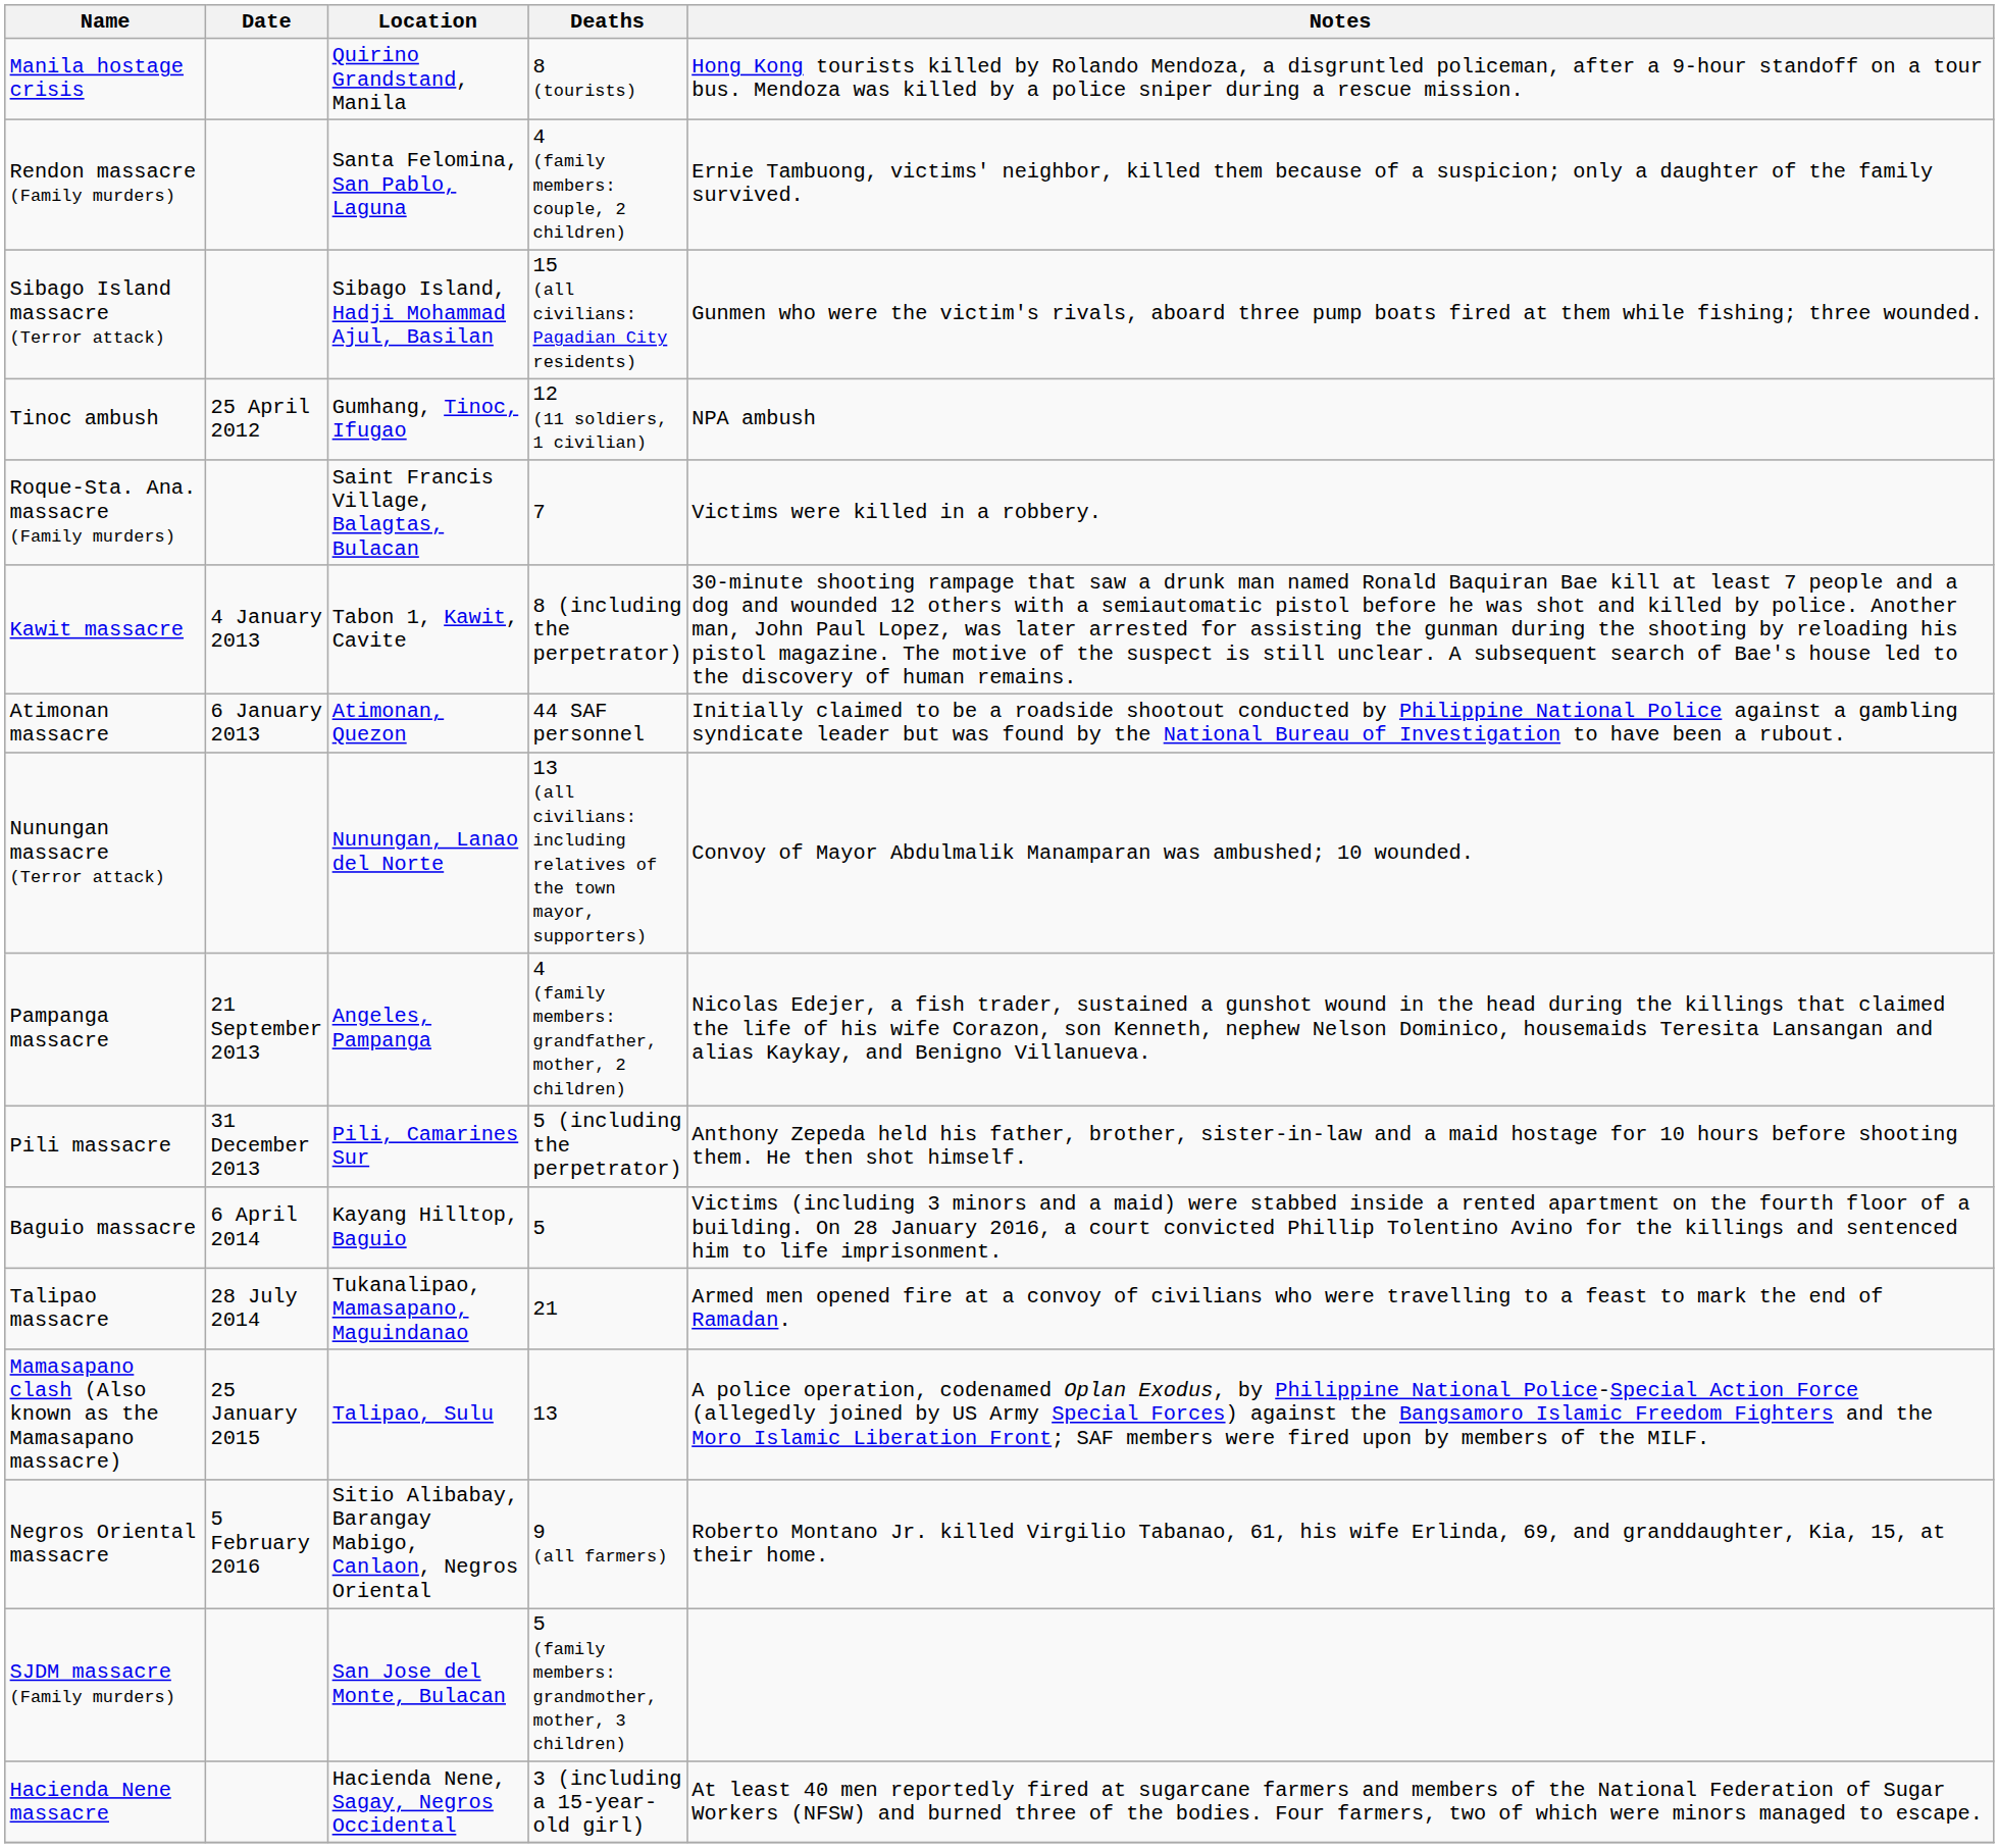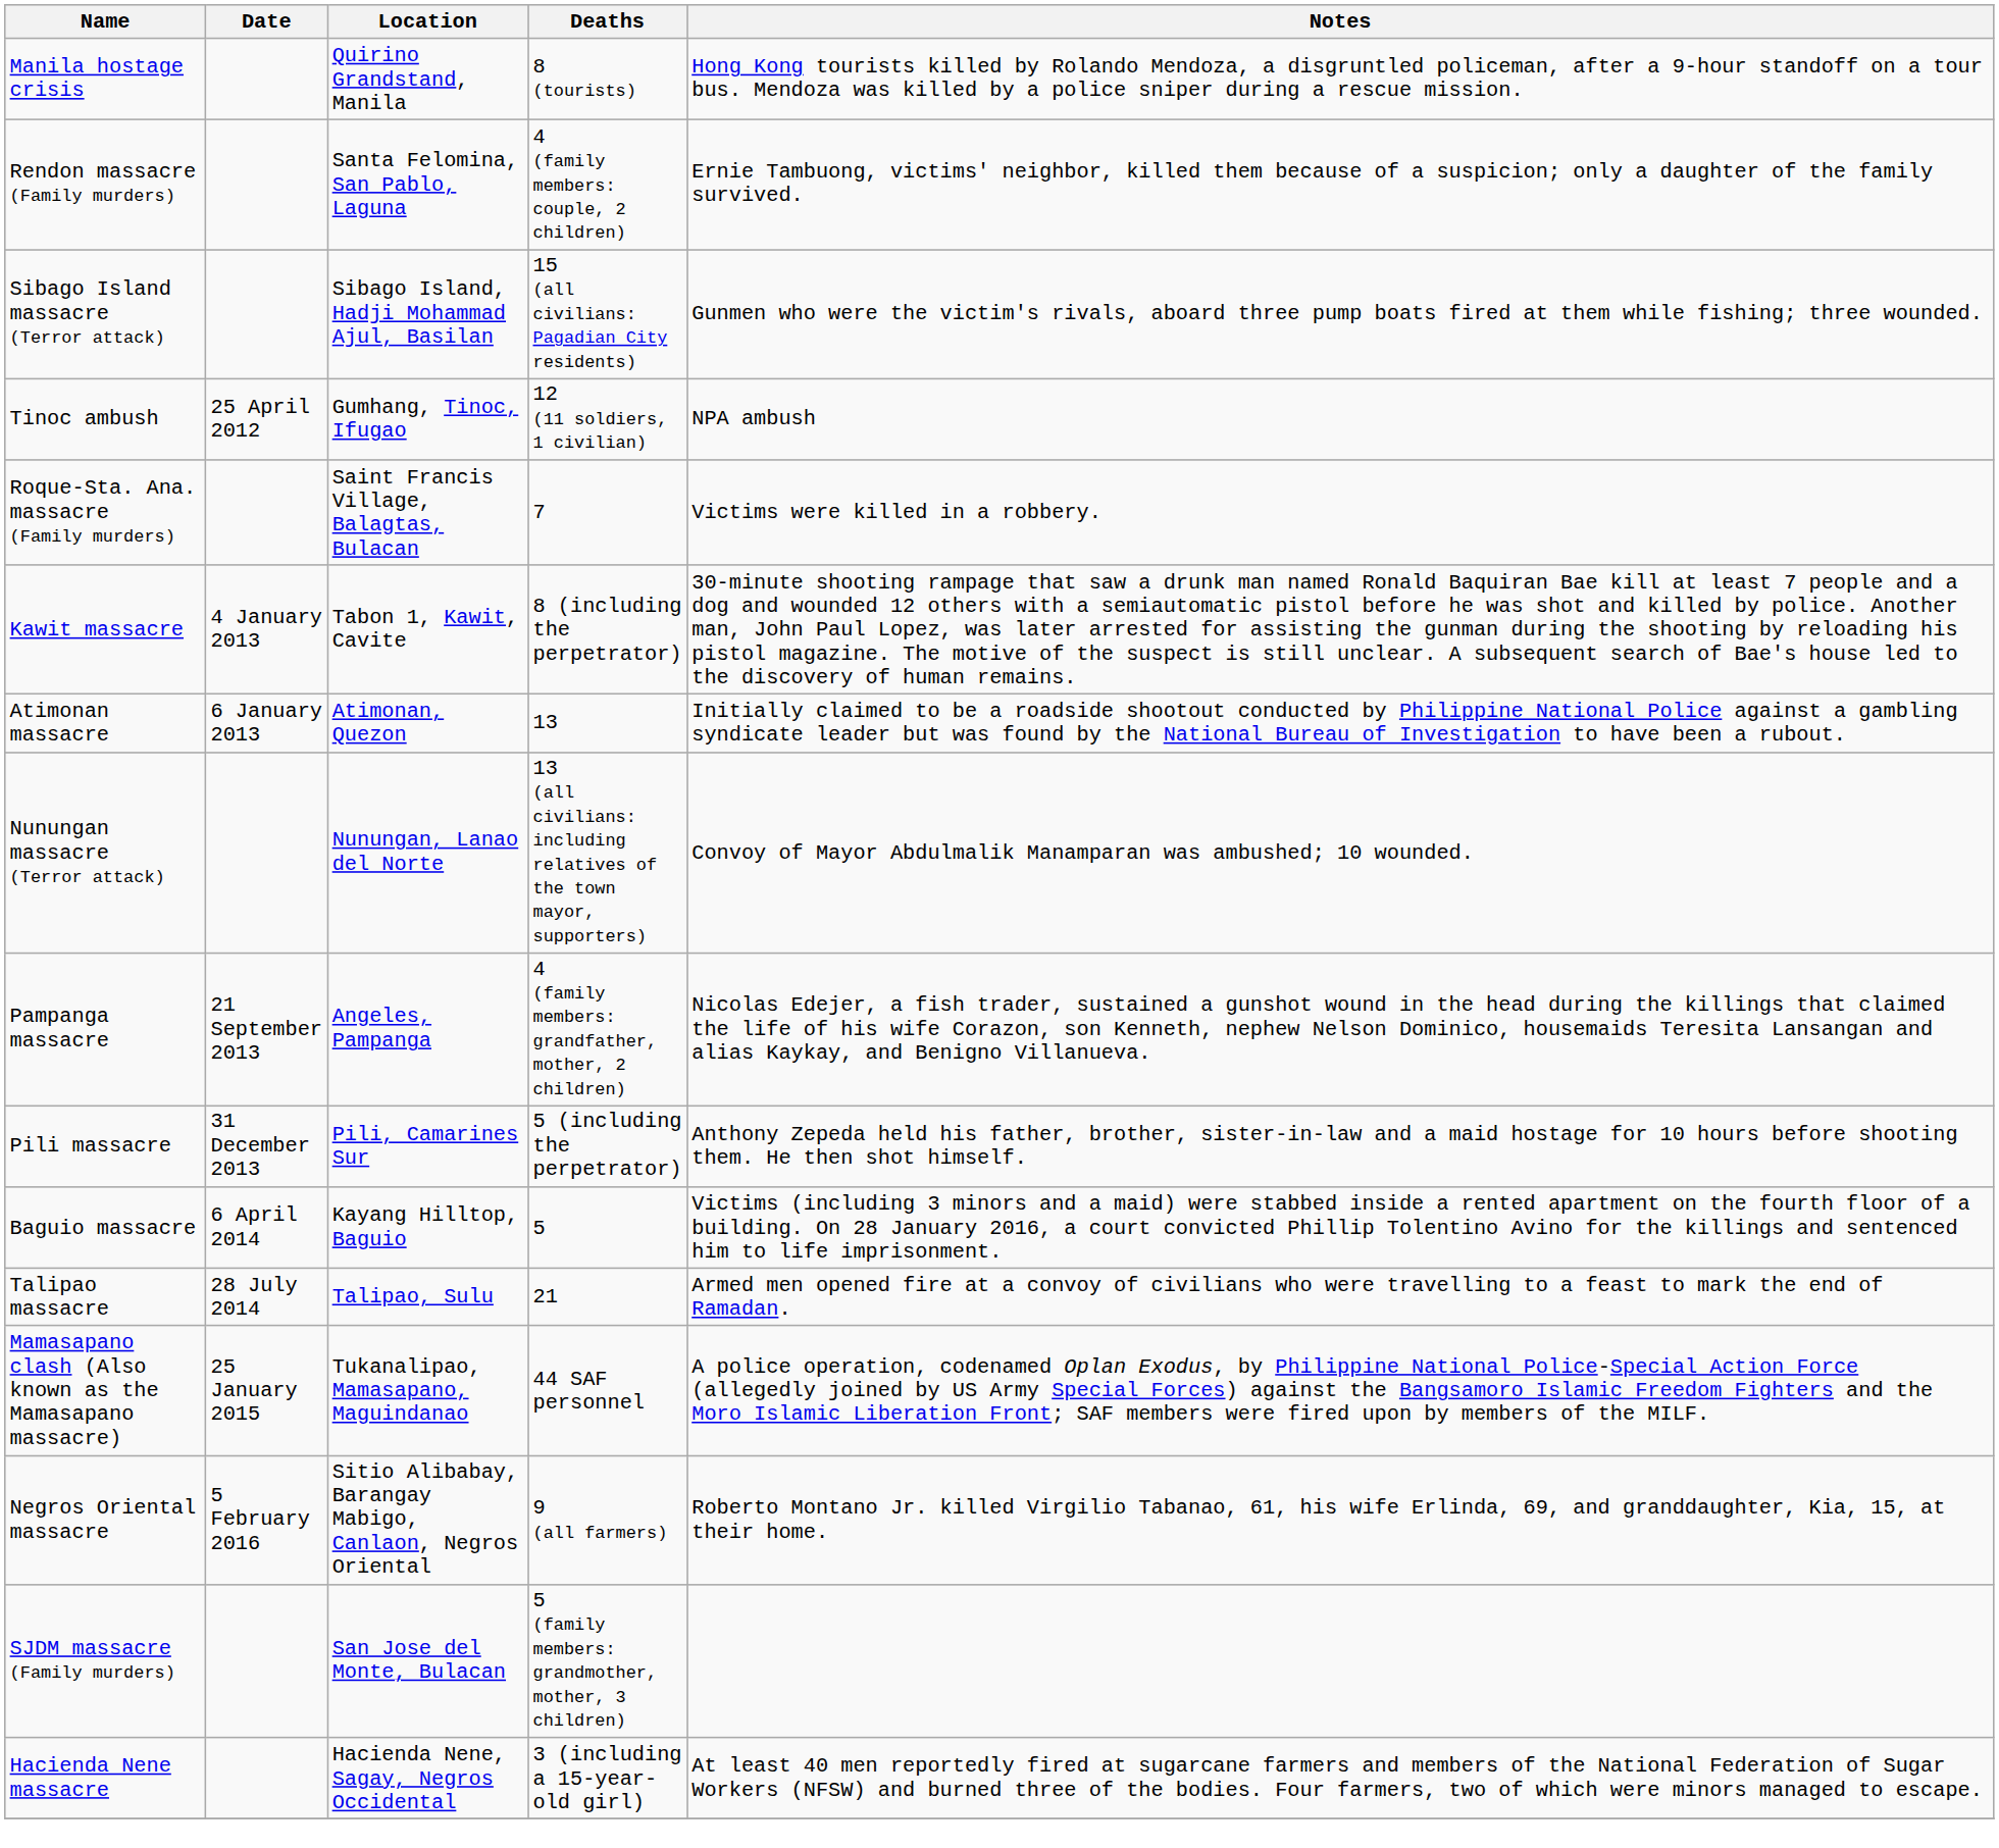 <table class="wikitable sortable">
 <tr>
 <th style="width:120px;">Name</th>
 <th style="width:65px;">Date</th>
 <th style="width:120px;">Location</th>
 <th style="width:75px;" data-sort-type="number">Deaths</th>
 <th class="unsortable">Notes</th>
 </tr>
 <tr>
 <td><a href='#'>Manila hostage crisis</a></td>
 <td></td>
 <td><a href='#'>Quirino Grandstand</a>, Manila</td>
 <td>8<br><small>(tourists)</small></td>
 <td><a href='#'>Hong Kong</a> tourists killed by Rolando Mendoza, a disgruntled policeman, after a 9-hour standoff on a tour bus. Mendoza was killed by a police sniper during a rescue mission.</td>
 </tr>
 <tr>
 <td>Rendon massacre<br><small>(Family murders)</small></td>
 <td></td>
 <td>Santa Felomina, <a href='#'>San Pablo, Laguna</a></td>
 <td>4<br><small>(family members: couple, 2 children)</small></td>
 <td>Ernie Tambuong, victims' neighbor, killed them because of a suspicion; only a daughter of the family survived.</td>
 </tr>
 <tr>
 <td>Sibago Island massacre<br><small>(Terror attack)</small></td>
 <td></td>
 <td>Sibago Island, <a href='#'>Hadji Mohammad Ajul, Basilan</a></td>
 <td>15<br><small>(all civilians: <a href='#'>Pagadian City</a> residents)</small></td>
 <td>Gunmen who were the victim's rivals, aboard three pump boats fired at them while fishing; three wounded.</td>
 </tr>
 <tr>
 <td>Tinoc ambush</td>
 <td>25 April 2012</td>
 <td>Gumhang, <a href='#'>Tinoc, Ifugao</a></td>
 <td>12<br><small>(11 soldiers, 1 civilian)</small></td>
 <td>NPA ambush</td>
 </tr>
 <tr>
 <td>Roque-Sta. Ana. massacre<br><small>(Family murders)</small></td>
 <td></td>
 <td>Saint Francis Village, <a href='#'>Balagtas, Bulacan</a></td>
 <td>7</td>
 <td>Victims were killed in a robbery.</td>
 </tr>
 <tr>
 <td><a href='#'>Kawit massacre</a></td>
 <td>4 January 2013</td>
 <td>Tabon 1, <a href='#'>Kawit</a>, Cavite</td>
 <td>8 (including the perpetrator)</td>
 <td>30-minute shooting rampage that saw a drunk man named Ronald Baquiran Bae kill at least 7 people and a dog and wounded 12 others with a semiautomatic pistol before he was shot and killed by police. Another man, John Paul Lopez, was later arrested for assisting the gunman during the shooting by reloading his pistol magazine. The motive of the suspect is still unclear. A subsequent search of Bae's house led to the discovery of human remains.</td>
 </tr>
 <tr>
 <td>Atimonan massacre</td>
 <td>6 January 2013</td>
 <td><a href='#'>Atimonan, Quezon</a></td>
-<td>44 SAF personnel</td>
+<td>13</td>
 <td>Initially claimed to be a roadside shootout conducted by <a href='#'>Philippine National Police</a> against a gambling syndicate leader but was found by the <a href='#'>National Bureau of Investigation</a> to have been a rubout.</td>
 </tr>
 <tr>
 <td>Nunungan massacre<br><small>(Terror attack)</small></td>
 <td></td>
 <td><a href='#'>Nunungan, Lanao del Norte</a></td>
 <td>13<br><small>(all civilians: including relatives of the town mayor, supporters)</small></td>
 <td>Convoy of Mayor Abdulmalik Manamparan was ambushed; 10 wounded.</td>
 </tr>
 <tr>
 <td>Pampanga massacre</td>
 <td>21 September 2013</td>
 <td><a href='#'>Angeles, Pampanga</a></td>
 <td>4<br><small>(family members: grandfather, mother, 2 children)</small></td>
 <td>Nicolas Edejer, a fish trader, sustained a gunshot wound in the head during the killings that claimed the life of his wife Corazon, son Kenneth, nephew Nelson Dominico, housemaids Teresita Lansangan and alias Kaykay, and Benigno Villanueva.</td>
 </tr>
 <tr>
 <td>Pili massacre</td>
 <td>31 December 2013</td>
 <td><a href='#'>Pili, Camarines Sur</a></td>
 <td>5 (including the perpetrator)</td>
 <td>Anthony Zepeda held his father, brother, sister-in-law and a maid hostage for 10 hours before shooting them. He then shot himself.</td>
 </tr>
 <tr>
 <td>Baguio massacre</td>
 <td>6 April 2014</td>
 <td>Kayang Hilltop, <a href='#'>Baguio</a></td>
 <td>5</td>
 <td>Victims (including 3 minors and a maid) were stabbed inside a rented apartment on the fourth floor of a building. On 28 January 2016, a court convicted Phillip Tolentino Avino for the killings and sentenced him to life imprisonment.</td>
 </tr>
 <tr>
 <td>Talipao massacre</td>
 <td>28 July 2014</td>
-<td>Tukanalipao, <a href='#'>Mamasapano, Maguindanao</a></td>
+<td><a href='#'>Talipao, Sulu</a></td>
 <td>21</td>
 <td>Armed men opened fire at a convoy of civilians who were travelling to a feast to mark the end of <a href='#'>Ramadan</a>.</td>
 </tr>
 <tr>
 <td><a href='#'>Mamasapano clash</a> (Also known as the Mamasapano massacre)</td>
 <td>25 January 2015</td>
-<td><a href='#'>Talipao, Sulu</a></td>
-<td>13</td>
+<td>Tukanalipao, <a href='#'>Mamasapano, Maguindanao</a></td>
+<td>44 SAF personnel</td>
 <td>A police operation, codenamed <em>Oplan Exodus</em>, by <a href='#'>Philippine National Police</a>-<a href='#'>Special Action Force</a> (allegedly joined by US Army <a href='#'>Special Forces</a>) against the <a href='#'>Bangsamoro Islamic Freedom Fighters</a> and the <a href='#'>Moro Islamic Liberation Front</a>; SAF members were fired upon by members of the MILF.</td>
 </tr>
 <tr>
 <td>Negros Oriental massacre</td>
 <td>5 February 2016</td>
 <td>Sitio Alibabay, Barangay Mabigo, <a href='#'>Canlaon</a>, Negros Oriental</td>
 <td>9<br><small>(all farmers)</small></td>
 <td>Roberto Montano Jr. killed Virgilio Tabanao, 61, his wife Erlinda, 69, and granddaughter, Kia, 15, at their home.</td>
 </tr>
 <tr>
 <td><a href='#'>SJDM massacre</a><br><small>(Family murders)</small></td>
 <td></td>
 <td><a href='#'>San Jose del Monte, Bulacan</a></td>
 <td>5<br><small>(family members: grandmother, mother, 3 children)</small></td>
 <td></td>
 </tr>
 <tr>
 <td><a href='#'>Hacienda Nene massacre</a></td>
 <td></td>
 <td>Hacienda Nene, <a href='#'>Sagay, Negros Occidental</a></td>
 <td>3 (including a 15-year-old girl)</td>
 <td>At least 40 men reportedly fired at sugarcane farmers and members of the National Federation of Sugar Workers (NFSW) and burned three of the bodies. Four farmers, two of which were minors managed to escape.</td>
 </tr>
 <tr>
 </tr>
 </table>
